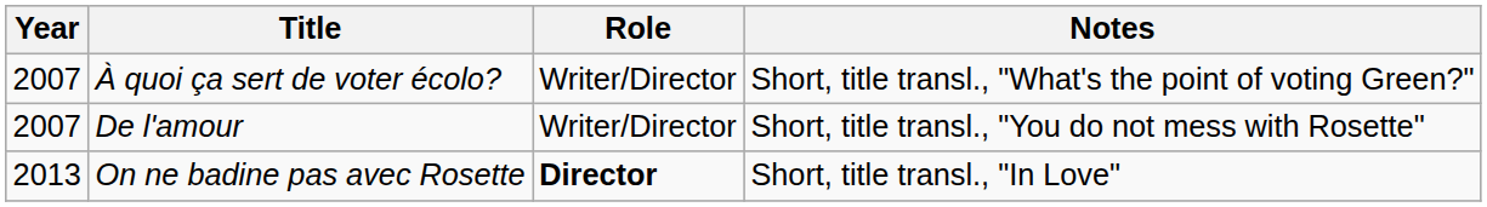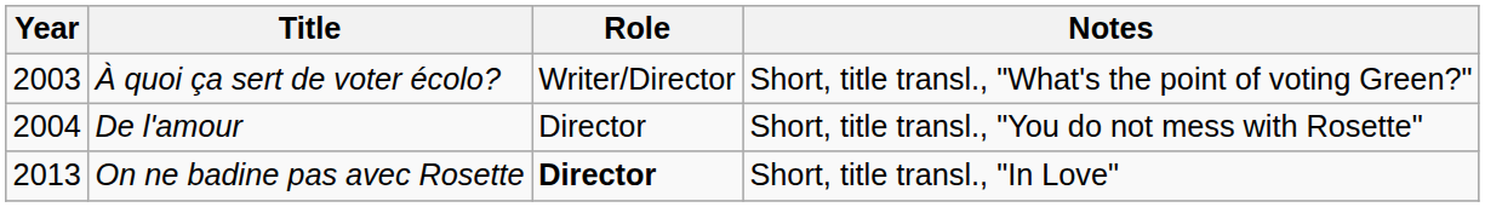 <table class="wikitable sortable">
 <tr>
 <th>Year</th>
 <th>Title</th>
 <th>Role</th>
 <th class="unsortable">Notes</th>
 </tr>
 <tr>
-<td>2007</td>
+<td>2003</td>
 <td><em>À quoi ça sert de voter écolo?</em></td>
 <td>Writer/Director</td>
 <td>Short, title transl., "What's the point of voting Green?"</td>
 </tr>
 <tr>
-<td>2007</td>
+<td>2004</td>
 <td><em>De l'amour</em></td>
-<td>Writer/Director</td>
+<td>Director</td>
 <td>Short, title transl., "You do not mess with Rosette"</td>
 </tr>
 <tr>
 <td>2013</td>
 <td><em>On ne badine pas avec Rosette</em></td>
 <td><strong>Director</strong></td>
 <td>Short, title transl., "In Love"</td>
 </tr>
 </table>
